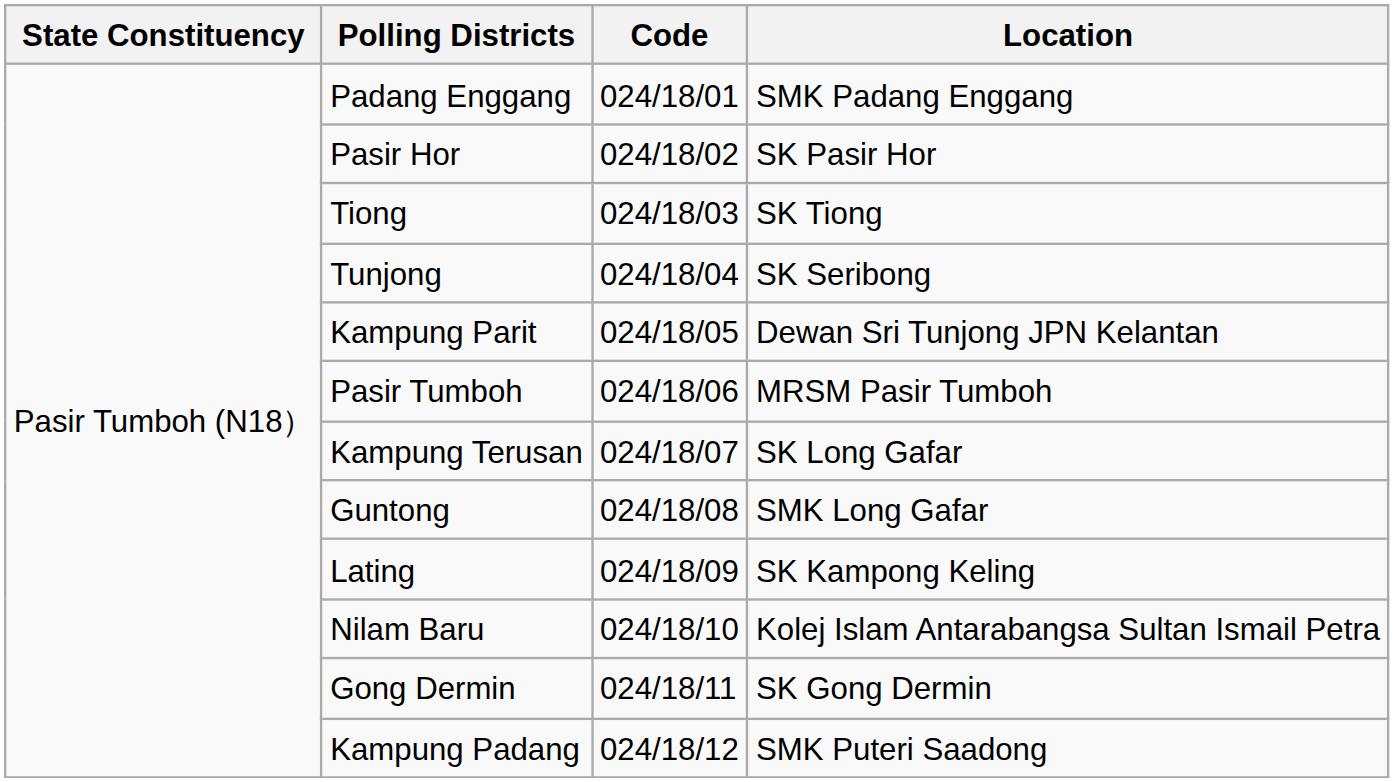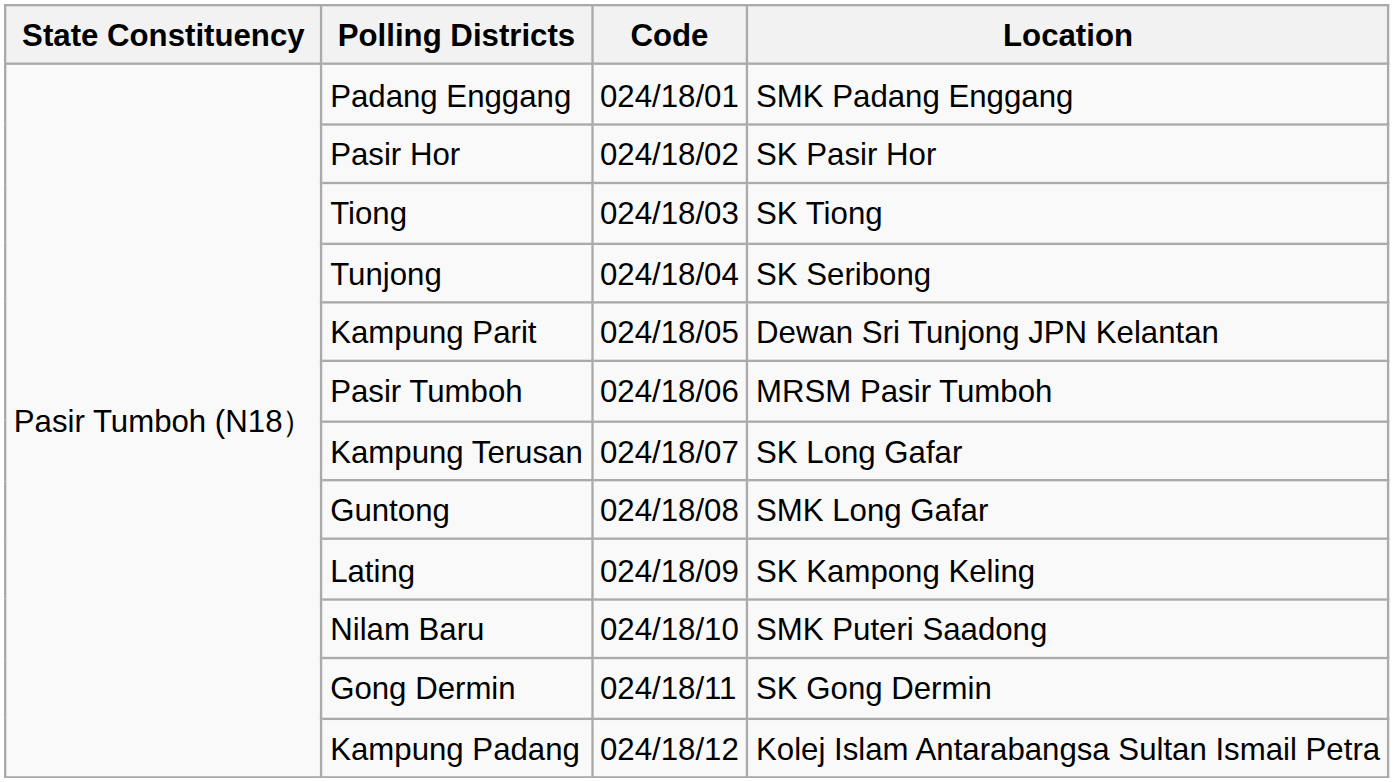 <table class="wikitable sortable mw-collapsible">
 <tr>
 <th><small>State Constituency</small></th>
 <th><small>Polling Districts</small></th>
 <th><small>Code</small></th>
 <th><small>Location</small></th>
 </tr>
 <tr>
 <td rowspan="12"><small>Pasir Tumboh (N18）</small></td>
 <td><small>Padang Enggang</small></td>
 <td><small>024/18/01</small></td>
 <td><small>SMK Padang Enggang</small></td>
 </tr>
 <tr>
 <td><small>Pasir Hor</small></td>
 <td><small>024/18/02</small></td>
 <td><small>SK Pasir Hor</small></td>
 </tr>
 <tr>
 <td><small>Tiong</small></td>
 <td><small>024/18/03</small></td>
 <td><small>SK Tiong</small></td>
 </tr>
 <tr>
 <td><small>Tunjong</small></td>
 <td><small>024/18/04</small></td>
 <td><small>SK Seribong</small></td>
 </tr>
 <tr>
 <td><small>Kampung Parit</small></td>
 <td><small>024/18/05</small></td>
 <td><small>Dewan Sri Tunjong JPN Kelantan</small></td>
 </tr>
 <tr>
 <td><small>Pasir Tumboh</small></td>
 <td><small>024/18/06</small></td>
 <td><small>MRSM Pasir Tumboh</small></td>
 </tr>
 <tr>
 <td><small>Kampung Terusan</small></td>
 <td><small>024/18/07</small></td>
 <td><small>SK Long Gafar</small></td>
 </tr>
 <tr>
 <td><small>Guntong</small></td>
 <td><small>024/18/08</small></td>
 <td><small>SMK Long Gafar</small></td>
 </tr>
 <tr>
 <td><small>Lating</small></td>
 <td><small>024/18/09</small></td>
 <td><small>SK Kampong Keling</small></td>
 </tr>
 <tr>
 <td><small>Nilam Baru</small></td>
 <td><small>024/18/10</small></td>
-<td><small>Kolej Islam Antarabangsa Sultan Ismail Petra</small></td>
+<td><small>SMK Puteri Saadong</small></td>
 </tr>
 <tr>
 <td><small>Gong Dermin</small></td>
 <td><small>024/18/11</small></td>
 <td><small>SK Gong Dermin</small></td>
 </tr>
 <tr>
 <td><small>Kampung Padang</small></td>
 <td><small>024/18/12</small></td>
-<td><small>SMK Puteri Saadong</small></td>
+<td><small>Kolej Islam Antarabangsa Sultan Ismail Petra</small></td>
 </tr>
 </table>
